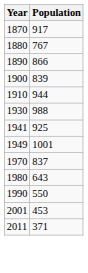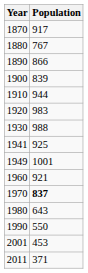 <table class="wikitable">
 <tr>
 <th>Year</th>
 <th>Population</th>
 </tr>
 <tr>
 <td>1870</td>
 <td>917</td>
 </tr>
 <tr>
 <td>1880</td>
 <td>767</td>
 </tr>
 <tr>
 <td>1890</td>
 <td>866</td>
 </tr>
 <tr>
 <td>1900</td>
 <td>839</td>
 </tr>
 <tr>
 <td>1910</td>
 <td>944</td>
 </tr>
 <tr>
+<td>1920</td>
+<td>983</td>
+</tr>
+<tr>
 <td>1930</td>
 <td>988</td>
 </tr>
 <tr>
 <td>1941</td>
 <td>925</td>
 </tr>
 <tr>
 <td>1949</td>
 <td>1001</td>
 </tr>
 <tr>
+<td>1960</td>
+<td>921</td>
+</tr>
+<tr>
 <td>1970</td>
-<td>837</td>
+<td><strong>837</strong></td>
 </tr>
 <tr>
 <td>1980</td>
 <td>643</td>
 </tr>
 <tr>
 <td>1990</td>
 <td>550</td>
 </tr>
 <tr>
 <td>2001</td>
 <td>453</td>
 </tr>
 <tr>
 <td>2011</td>
 <td>371</td>
 </tr>
 </table>
